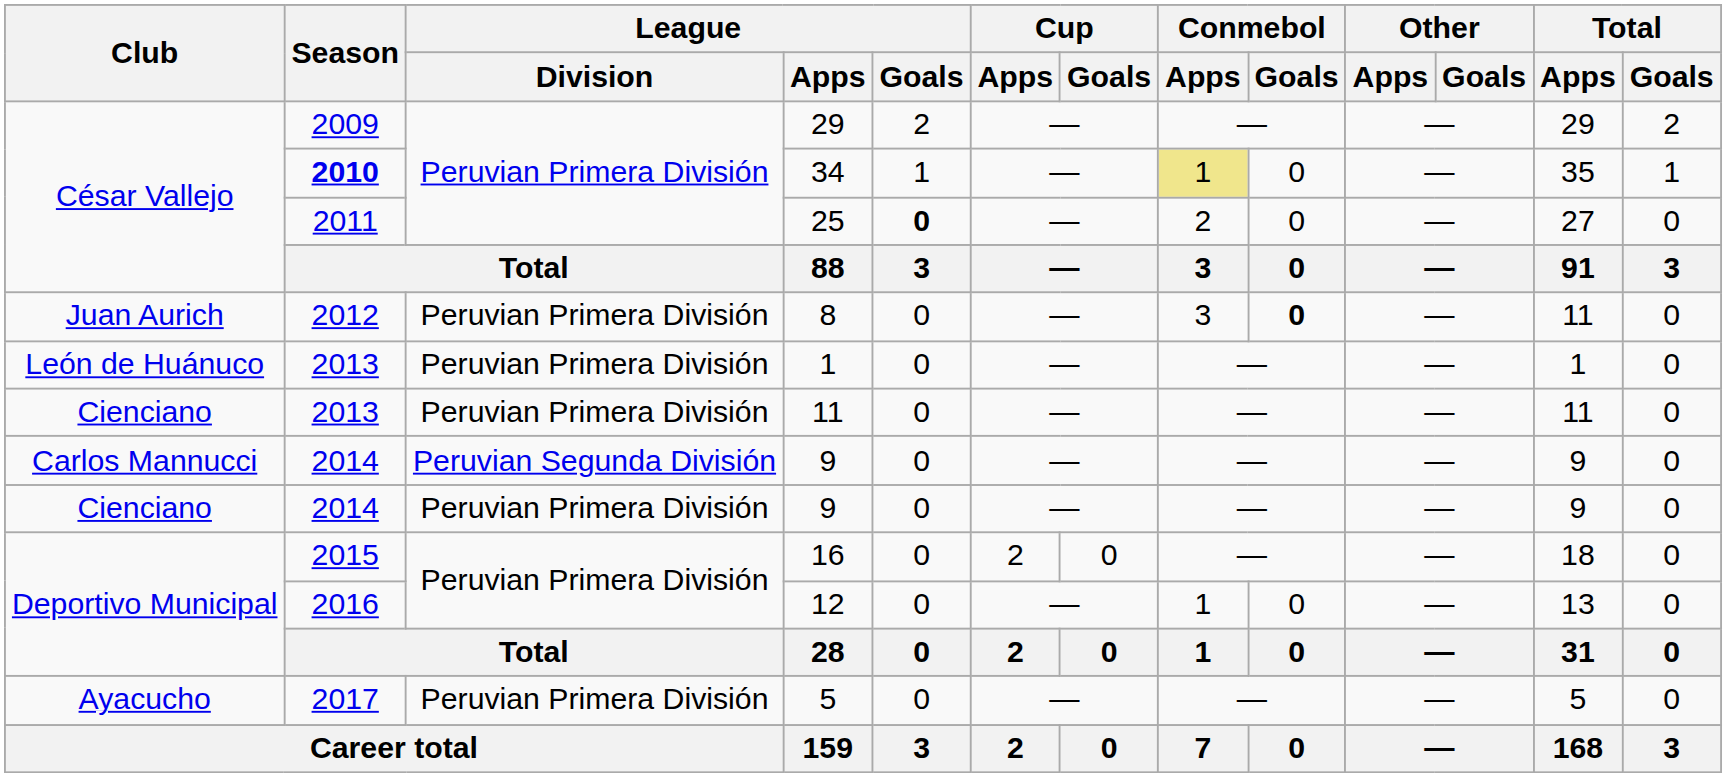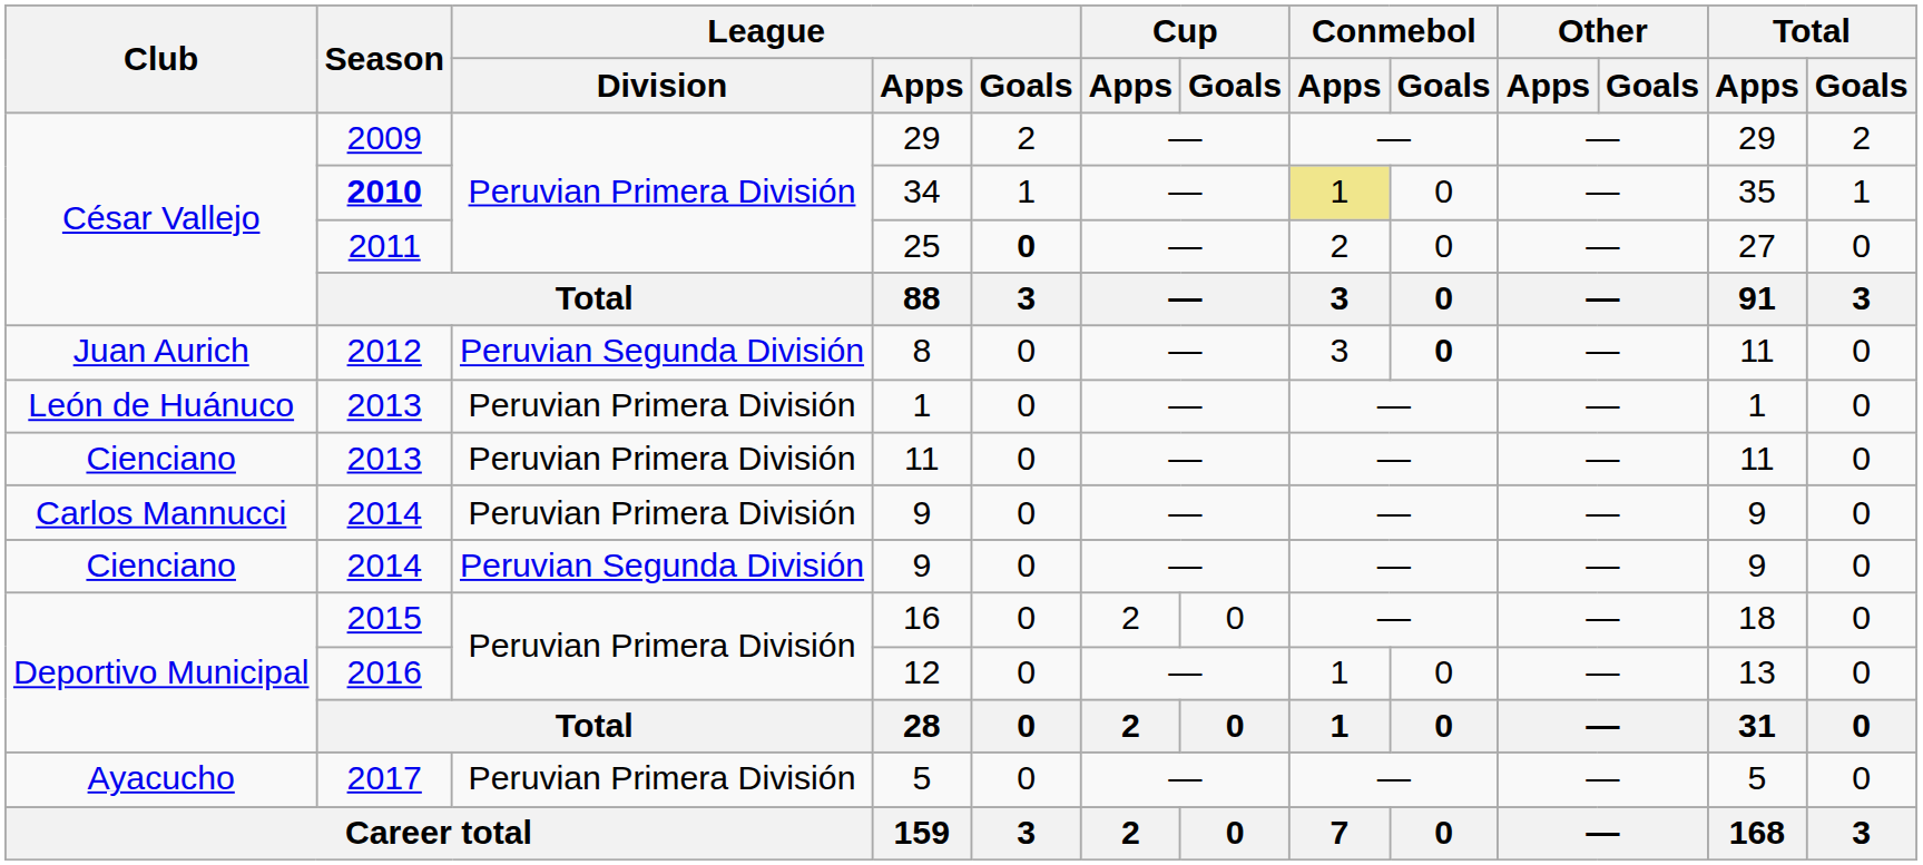 <table class="wikitable" style="text-align:center">
 <tr>
 <th rowspan="2">Club</th>
 <th rowspan="2">Season</th>
 <th colspan="3">League</th>
 <th colspan="2">Cup</th>
 <th colspan="2">Conmebol</th>
 <th colspan="2">Other</th>
 <th colspan="2">Total</th>
 </tr>
 <tr>
 <th>Division</th>
 <th>Apps</th>
 <th>Goals</th>
 <th>Apps</th>
 <th>Goals</th>
 <th>Apps</th>
 <th>Goals</th>
 <th>Apps</th>
 <th>Goals</th>
 <th>Apps</th>
 <th>Goals</th>
 </tr>
 <tr>
 <td rowspan="4"><a href='#'>César Vallejo</a></td>
 <td><a href='#'>2009</a></td>
 <td rowspan="3"><a href='#'>Peruvian Primera División</a></td>
 <td>29</td>
 <td>2</td>
 <td colspan="2">—</td>
 <td colspan="2">—</td>
 <td colspan="2">—</td>
 <td>29</td>
 <td>2</td>
 </tr>
 <tr>
 <td><strong><a href='#'>2010</a></strong></td>
 <td>34</td>
 <td>1</td>
 <td colspan="2">—</td>
 <td style="background: khaki;">1</td>
 <td>0</td>
 <td colspan="2">—</td>
 <td>35</td>
 <td>1</td>
 </tr>
 <tr>
 <td><a href='#'>2011</a></td>
 <td>25</td>
 <td><strong>0</strong></td>
 <td colspan="2">—</td>
 <td>2</td>
 <td>0</td>
 <td colspan="2">—</td>
 <td>27</td>
 <td>0</td>
 </tr>
 <tr>
 <th colspan="2">Total</th>
 <th>88</th>
 <th>3</th>
 <th colspan="2">—</th>
 <th>3</th>
 <th>0</th>
 <th colspan="2">—</th>
 <th>91</th>
 <th>3</th>
 </tr>
 <tr>
 <td><a href='#'>Juan Aurich</a></td>
 <td><a href='#'>2012</a></td>
-<td>Peruvian Primera División</td>
+<td><a href='#'>Peruvian Segunda División</a></td>
 <td>8</td>
 <td>0</td>
 <td colspan="2">—</td>
 <td>3</td>
 <td><strong>0</strong></td>
 <td colspan="2">—</td>
 <td>11</td>
 <td>0</td>
 </tr>
 <tr>
 <td><a href='#'>León de Huánuco</a></td>
 <td><a href='#'>2013</a></td>
 <td>Peruvian Primera División</td>
 <td>1</td>
 <td>0</td>
 <td colspan="2">—</td>
 <td colspan="2">—</td>
 <td colspan="2">—</td>
 <td>1</td>
 <td>0</td>
 </tr>
 <tr>
 <td><a href='#'>Cienciano</a></td>
 <td><a href='#'>2013</a></td>
 <td>Peruvian Primera División</td>
 <td>11</td>
 <td>0</td>
 <td colspan="2">—</td>
 <td colspan="2">—</td>
 <td colspan="2">—</td>
 <td>11</td>
 <td>0</td>
 </tr>
 <tr>
 <td><a href='#'>Carlos Mannucci</a></td>
 <td><a href='#'>2014</a></td>
-<td><a href='#'>Peruvian Segunda División</a></td>
+<td>Peruvian Primera División</td>
 <td>9</td>
 <td>0</td>
 <td colspan="2">—</td>
 <td colspan="2">—</td>
 <td colspan="2">—</td>
 <td>9</td>
 <td>0</td>
 </tr>
 <tr>
 <td><a href='#'>Cienciano</a></td>
 <td><a href='#'>2014</a></td>
-<td>Peruvian Primera División</td>
+<td><a href='#'>Peruvian Segunda División</a></td>
 <td>9</td>
 <td>0</td>
 <td colspan="2">—</td>
 <td colspan="2">—</td>
 <td colspan="2">—</td>
 <td>9</td>
 <td>0</td>
 </tr>
 <tr>
 <td rowspan="3"><a href='#'>Deportivo Municipal</a></td>
 <td><a href='#'>2015</a></td>
 <td rowspan="2">Peruvian Primera División</td>
 <td>16</td>
 <td>0</td>
 <td>2</td>
 <td>0</td>
 <td colspan="2">—</td>
 <td colspan="2">—</td>
 <td>18</td>
 <td>0</td>
 </tr>
 <tr>
 <td><a href='#'>2016</a></td>
 <td>12</td>
 <td>0</td>
 <td colspan="2">—</td>
 <td>1</td>
 <td>0</td>
 <td colspan="2">—</td>
 <td>13</td>
 <td>0</td>
 </tr>
 <tr>
 <th colspan="2">Total</th>
 <th>28</th>
 <th>0</th>
 <th>2</th>
 <th>0</th>
 <th>1</th>
 <th>0</th>
 <th colspan="2">—</th>
 <th>31</th>
 <th>0</th>
 </tr>
 <tr>
 <td><a href='#'>Ayacucho</a></td>
 <td><a href='#'>2017</a></td>
 <td>Peruvian Primera División</td>
 <td>5</td>
 <td>0</td>
 <td colspan="2">—</td>
 <td colspan="2">—</td>
 <td colspan="2">—</td>
 <td>5</td>
 <td>0</td>
 </tr>
 <tr>
 <th colspan="3">Career total</th>
 <th>159</th>
 <th>3</th>
 <th>2</th>
 <th>0</th>
 <th>7</th>
 <th>0</th>
 <th colspan="2">—</th>
 <th>168</th>
 <th>3</th>
 </tr>
 </table>
